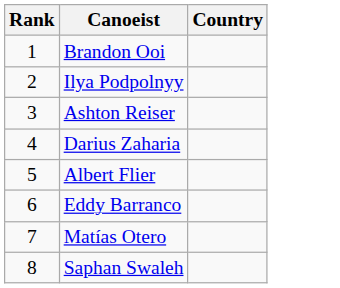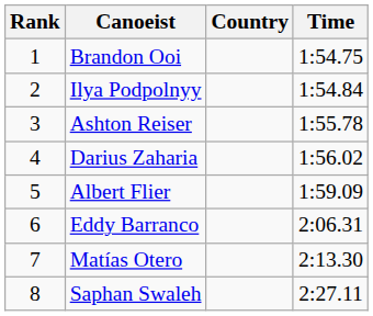 <table class="wikitable" style="text-align:center">
 <tr>
 <th>Rank</th>
 <th>Canoeist</th>
 <th>Country</th>
+<th>Time</th>
 </tr>
 <tr>
 <td>1</td>
 <td align="left"><a href='#'>Brandon Ooi</a></td>
 <td align="left"></td>
+<td>1:54.75</td>
 </tr>
 <tr>
 <td>2</td>
 <td align="left"><a href='#'>Ilya Podpolnyy</a></td>
 <td align="left"></td>
+<td>1:54.84</td>
 </tr>
 <tr>
 <td>3</td>
 <td align="left"><a href='#'>Ashton Reiser</a></td>
 <td align="left"></td>
+<td>1:55.78</td>
 </tr>
 <tr>
 <td>4</td>
 <td align="left"><a href='#'>Darius Zaharia</a></td>
 <td align="left"></td>
+<td>1:56.02</td>
 </tr>
 <tr>
 <td>5</td>
 <td align="left"><a href='#'>Albert Flier</a></td>
 <td align="left"></td>
+<td>1:59.09</td>
 </tr>
 <tr>
 <td>6</td>
 <td align="left"><a href='#'>Eddy Barranco</a></td>
 <td align="left"></td>
+<td>2:06.31</td>
 </tr>
 <tr>
 <td>7</td>
 <td align="left"><a href='#'>Matías Otero</a></td>
 <td align="left"></td>
+<td>2:13.30</td>
 </tr>
 <tr>
 <td>8</td>
 <td align="left"><a href='#'>Saphan Swaleh</a></td>
 <td align="left"></td>
+<td>2:27.11</td>
 </tr>
 </table>
